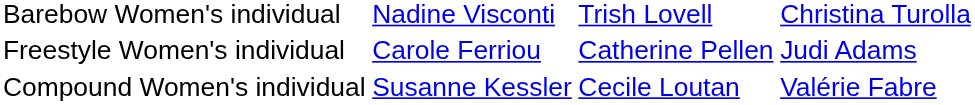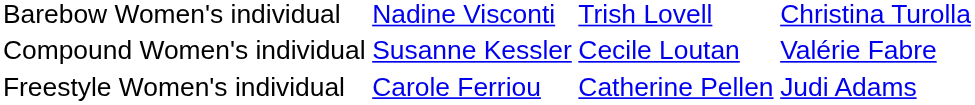 <table>
 <tr>
 <td>Barebow Women's individual<br></td>
 <td> <a href='#'>Nadine Visconti</a></td>
 <td> <a href='#'>Trish Lovell</a></td>
 <td> <a href='#'>Christina Turolla</a></td>
 </tr>
 <tr>
+<td>Compound Women's individual<br></td>
+<td> <a href='#'>Susanne Kessler</a></td>
+<td> <a href='#'>Cecile Loutan</a></td>
+<td> <a href='#'>Valérie Fabre</a></td>
+</tr>
+<tr>
 <td>Freestyle Women's individual<br></td>
 <td> <a href='#'>Carole Ferriou</a></td>
 <td> <a href='#'>Catherine Pellen</a></td>
 <td> <a href='#'>Judi Adams</a></td>
 </tr>
-<tr>
-<td>Compound Women's individual<br></td>
-<td> <a href='#'>Susanne Kessler</a></td>
-<td> <a href='#'>Cecile Loutan</a></td>
-<td> <a href='#'>Valérie Fabre</a></td>
-</tr>
 </table>
